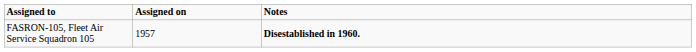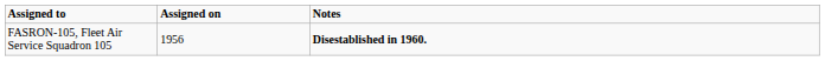 <table class="wikitable" style="width: 70%;">
 <tr>
 <td style="width: 200px;"><strong>Assigned to</strong></td>
 <td style="width: 200px;"><strong>Assigned on</strong></td>
 <td><strong>Notes</strong></td>
 </tr>
 <tr>
 <td>FASRON-105, Fleet Air Service Squadron 105</td>
-<td>1957</td>
+<td>1956</td>
 <td><strong>Disestablished in 1960.</strong></td>
 </tr>
 </table>
